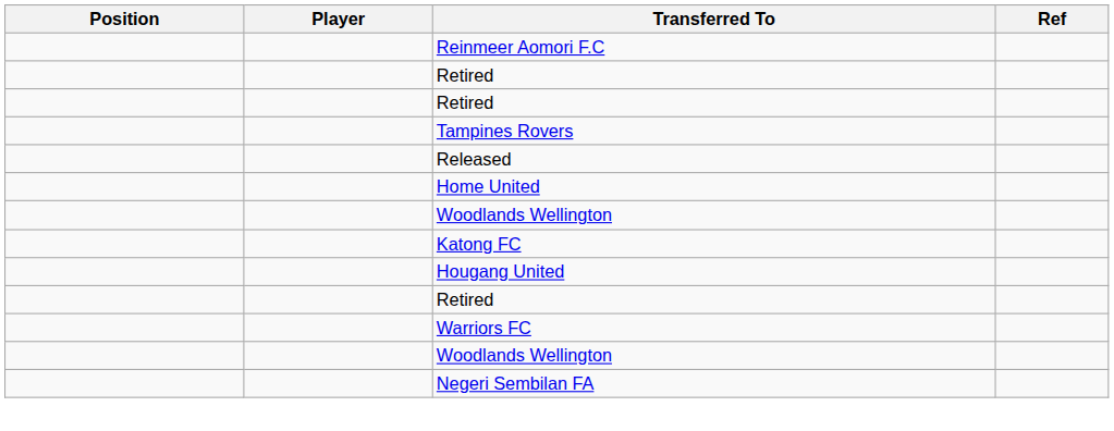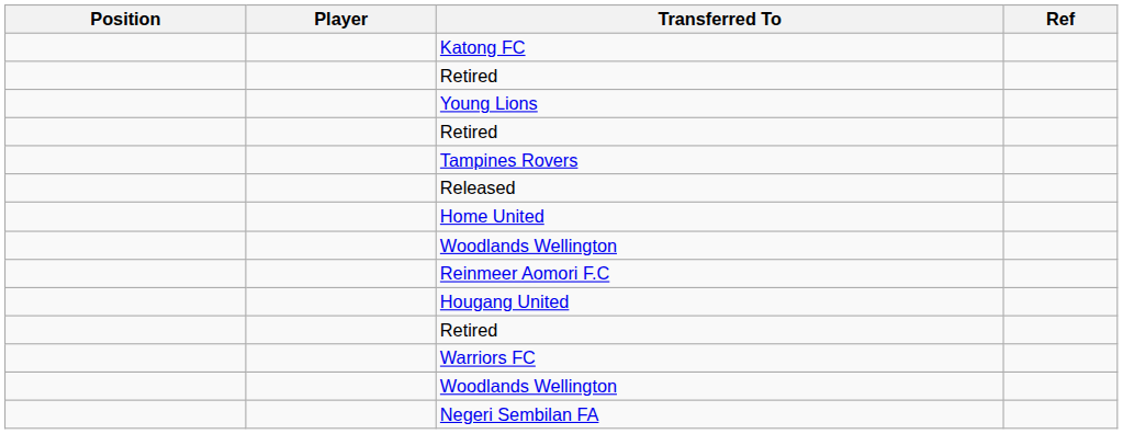 <table class="wikitable sortable" style="width:75%; text-align:center; font-size:95%; text-align:left;">
 <tr>
 <th><strong>Position</strong></th>
 <th><strong>Player</strong></th>
 <th><strong>Transferred To</strong></th>
 <th><strong>Ref</strong></th>
 </tr>
 <tr>
 <td></td>
 <td></td>
-<td> <a href='#'>Reinmeer Aomori F.C</a></td>
+<td> <a href='#'>Katong FC</a></td>
 <td></td>
 </tr>
 <tr>
 <td></td>
 <td></td>
 <td>Retired</td>
+<td></td>
+</tr>
+<tr>
+<td></td>
+<td></td>
+<td> <a href='#'>Young Lions</a></td>
 <td></td>
 </tr>
 <tr>
 <td></td>
 <td></td>
 <td>Retired</td>
 <td></td>
 </tr>
 <tr>
 <td></td>
 <td></td>
 <td> <a href='#'>Tampines Rovers</a></td>
 <td></td>
 </tr>
 <tr>
 <td></td>
 <td></td>
 <td>Released</td>
 <td></td>
 </tr>
 <tr>
 <td></td>
 <td></td>
 <td> <a href='#'>Home United</a></td>
 <td></td>
 </tr>
 <tr>
 <td></td>
 <td></td>
 <td> <a href='#'>Woodlands Wellington</a></td>
 <td></td>
 </tr>
 <tr>
 <td></td>
 <td></td>
-<td> <a href='#'>Katong FC</a></td>
+<td> <a href='#'>Reinmeer Aomori F.C</a></td>
 <td></td>
 </tr>
 <tr>
 <td></td>
 <td></td>
 <td> <a href='#'>Hougang United</a></td>
 <td></td>
 </tr>
 <tr>
 <td></td>
 <td></td>
 <td>Retired</td>
 <td></td>
 </tr>
 <tr>
 <td></td>
 <td></td>
 <td> <a href='#'>Warriors FC</a></td>
 <td></td>
 </tr>
 <tr>
 <td></td>
 <td></td>
 <td> <a href='#'>Woodlands Wellington</a></td>
 <td></td>
 </tr>
 <tr>
 <td></td>
 <td></td>
 <td> <a href='#'>Negeri Sembilan FA</a></td>
 <td></td>
 </tr>
 </table>
